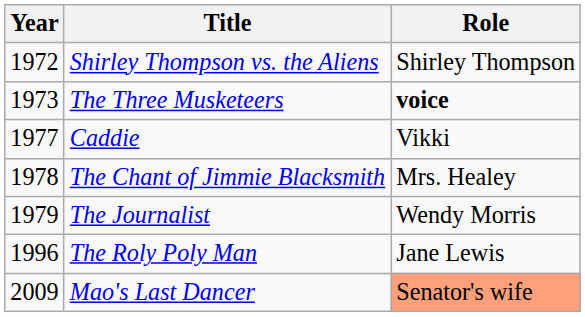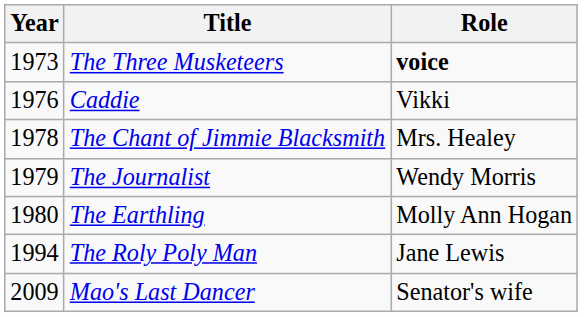 <table class="wikitable sortable">
 <tr>
 <th>Year</th>
 <th>Title</th>
 <th>Role</th>
 </tr>
 <tr>
-<td>1972</td>
-<td><em><a href='#'>Shirley Thompson vs. the Aliens</a></em></td>
-<td>Shirley Thompson</td>
-</tr>
-<tr>
 <td>1973</td>
 <td><em><a href='#'>The Three Musketeers</a></em></td>
 <td><strong>voice</strong></td>
 </tr>
 <tr>
-<td>1977</td>
+<td>1976</td>
 <td><em><a href='#'>Caddie</a></em></td>
 <td>Vikki</td>
 </tr>
 <tr>
 <td>1978</td>
 <td><em><a href='#'>The Chant of Jimmie Blacksmith</a></em></td>
 <td>Mrs. Healey</td>
 </tr>
 <tr>
 <td>1979</td>
 <td><em><a href='#'>The Journalist</a></em></td>
 <td>Wendy Morris</td>
 </tr>
 <tr>
-<td>1996</td>
+<td>1980</td>
+<td><em><a href='#'>The Earthling</a></em></td>
+<td>Molly Ann Hogan</td>
+</tr>
+<tr>
+<td>1994</td>
 <td><em><a href='#'>The Roly Poly Man</a></em></td>
 <td>Jane Lewis</td>
 </tr>
 <tr>
 <td>2009</td>
 <td><em><a href='#'>Mao's Last Dancer</a></em></td>
-<td style="background: lightsalmon;">Senator's wife</td>
+<td>Senator's wife</td>
 </tr>
 </table>
